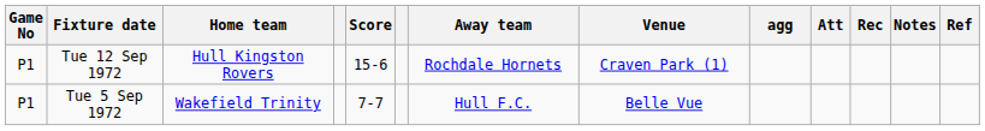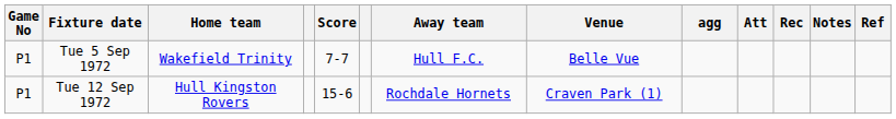 <table class="wikitable" style="text-align:center;">
 <tr>
 <th width=20 abbr="No">Game No</th>
 <th width=100 abbr="Date">Fixture date</th>
 <th width=150 abbr="Home team">Home team</th>
 <th width=5 abbr="space"></th>
 <th width=20 abbr="Score">Score</th>
 <th width=5 abbr="space"></th>
 <th width=150 abbr="Away team">Away team</th>
 <th width=150 abbr="Venue">Venue</th>
 <th width=50 abbr="Agg">agg</th>
 <th width=30 abbr="Att">Att</th>
 <th width=30 abbr="Rec">Rec</th>
 <th width=20 abbr="Notes">Notes</th>
 <th width=30 abbr="Ref">Ref</th>
 </tr>
 <tr>
 <td>P1</td>
+<td>Tue 5 Sep 1972</td>
+<td><a href='#'>Wakefield Trinity</a></td>
+<td></td>
+<td>7-7</td>
+<td></td>
+<td><a href='#'>Hull F.C.</a></td>
+<td><a href='#'>Belle Vue</a></td>
+<td></td>
+<td></td>
+<td></td>
+<td></td>
+<td></td>
+</tr>
+<tr>
+<td>P1</td>
 <td>Tue 12 Sep 1972</td>
 <td><a href='#'>Hull Kingston Rovers</a></td>
 <td></td>
 <td>15-6</td>
 <td></td>
 <td><a href='#'>Rochdale Hornets</a></td>
 <td><a href='#'>Craven Park (1)</a></td>
 <td></td>
 <td></td>
 <td></td>
 <td></td>
 <td></td>
 </tr>
-<tr>
-<td>P1</td>
-<td>Tue 5 Sep 1972</td>
-<td><a href='#'>Wakefield Trinity</a></td>
-<td></td>
-<td>7-7</td>
-<td></td>
-<td><a href='#'>Hull F.C.</a></td>
-<td><a href='#'>Belle Vue</a></td>
-<td></td>
-<td></td>
-<td></td>
-<td></td>
-<td></td>
-</tr>
 </table>
